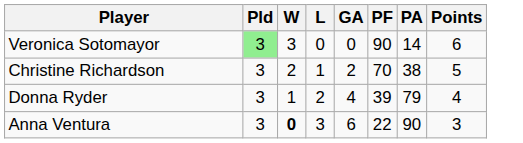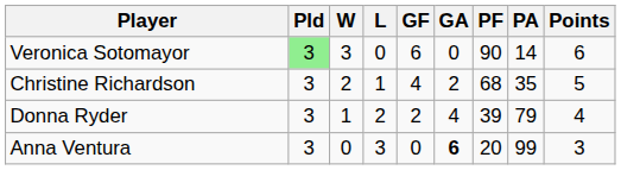 <table class=wikitable style="text-align:center">
 <tr>
 <th width=220>Player</th>
 <th width=20>Pld</th>
 <th width=20>W</th>
 <th width=20>L</th>
+<th width=20>GF</th>
 <th width=20>GA</th>
 <th width=20>PF</th>
 <th width=20>PA</th>
 <th width=50>Points</th>
 </tr>
 <tr>
 <td align=left> Veronica Sotomayor</td>
 <td style="background: lightgreen;">3</td>
 <td>3</td>
 <td>0</td>
+<td>6</td>
 <td>0</td>
 <td>90</td>
 <td>14</td>
 <td>6</td>
 </tr>
 <tr>
 <td align=left> Christine Richardson</td>
 <td>3</td>
 <td>2</td>
 <td>1</td>
+<td>4</td>
 <td>2</td>
-<td>70</td>
-<td>38</td>
+<td>68</td>
+<td>35</td>
 <td>5</td>
 </tr>
 <tr>
 <td align=left> Donna Ryder</td>
 <td>3</td>
 <td>1</td>
+<td>2</td>
 <td>2</td>
 <td>4</td>
 <td>39</td>
 <td>79</td>
 <td>4</td>
 </tr>
 <tr>
 <td align=left> Anna Ventura</td>
 <td>3</td>
-<td><strong>0</strong></td>
+<td>0</td>
 <td>3</td>
-<td>6</td>
-<td>22</td>
-<td>90</td>
+<td>0</td>
+<td><strong>6</strong></td>
+<td>20</td>
+<td>99</td>
 <td>3</td>
 </tr>
 </table>
